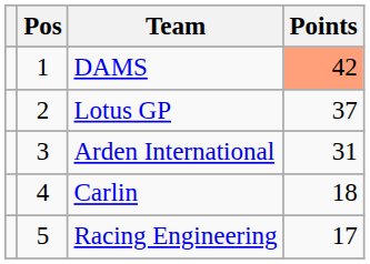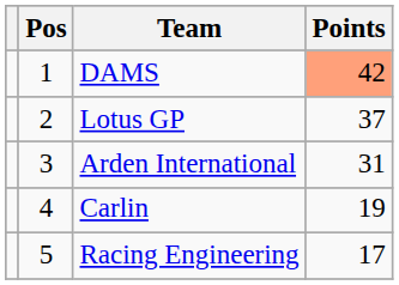 <table class="wikitable" style="font-size: 85%;">
 <tr>
 <th></th>
 <th>Pos</th>
 <th>Team</th>
 <th>Points</th>
 </tr>
 <tr>
 <td align="left"></td>
 <td align="center">1</td>
 <td> <a href='#'>DAMS</a></td>
 <td align="right" style="background: lightsalmon;">42</td>
 </tr>
 <tr>
 <td align="left"></td>
 <td align="center">2</td>
 <td> <a href='#'>Lotus GP</a></td>
 <td align="right">37</td>
 </tr>
 <tr>
 <td align="left"></td>
 <td align="center">3</td>
 <td> <a href='#'>Arden International</a></td>
 <td align="right">31</td>
 </tr>
 <tr>
 <td align="left"></td>
 <td align="center">4</td>
 <td> <a href='#'>Carlin</a></td>
-<td align="right">18</td>
+<td align="right">19</td>
 </tr>
 <tr>
 <td align="left"></td>
 <td align="center">5</td>
 <td> <a href='#'>Racing Engineering</a></td>
 <td align="right">17</td>
 </tr>
 </table>
